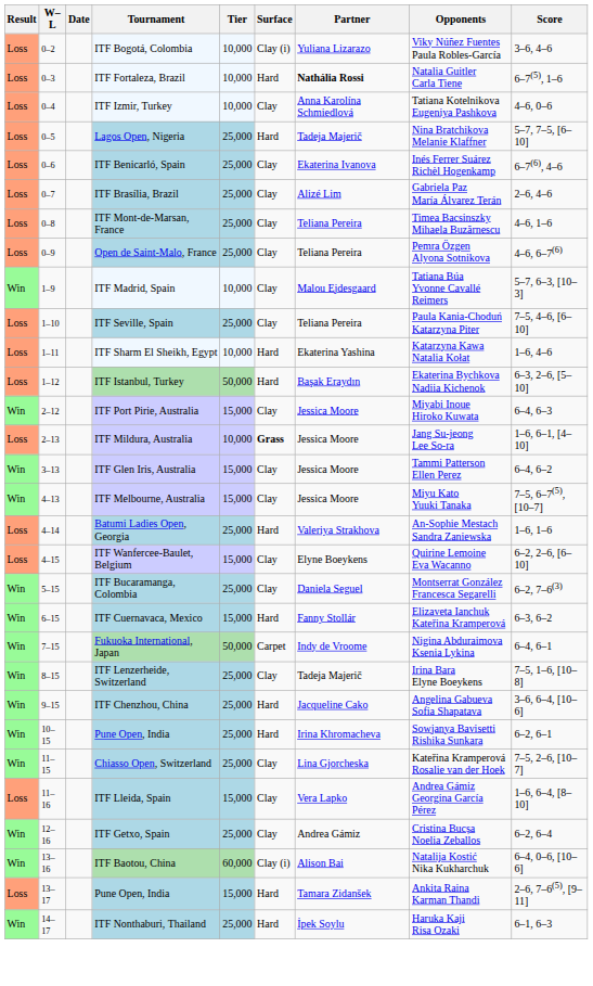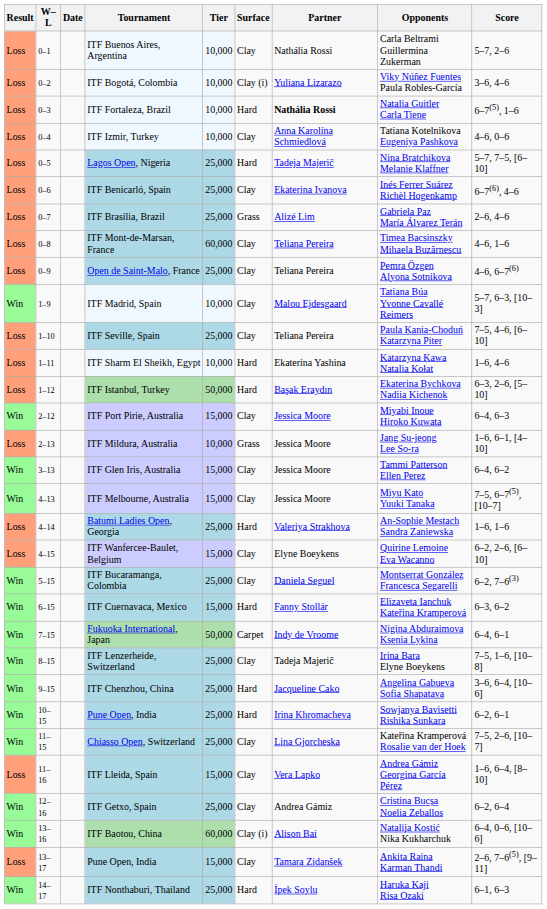 <table class="wikitable sortable">
 <tr>
 <th>Result</th>
 <th class="unsortable">W–L</th>
 <th>Date</th>
 <th>Tournament</th>
 <th>Tier</th>
 <th>Surface</th>
 <th>Partner</th>
 <th>Opponents</th>
 <th class="unsortable">Score</th>
+</tr>
+<tr>
+<td bgcolor="FFA07A">Loss</td>
+<td><small>0–1</small></td>
+<td></td>
+<td bgcolor="#f0f8ff">ITF Buenos Aires, Argentina</td>
+<td bgcolor="#f0f8ff">10,000</td>
+<td>Clay</td>
+<td> Nathália Rossi</td>
+<td> Carla Beltrami <br>  Guillermina Zukerman</td>
+<td>5–7, 2–6</td>
 </tr>
 <tr>
 <td bgcolor="FFA07A">Loss</td>
 <td><small>0–2</small></td>
 <td></td>
 <td bgcolor="#f0f8ff">ITF Bogotá, Colombia</td>
 <td bgcolor="#f0f8ff">10,000</td>
 <td>Clay (i)</td>
 <td> <a href='#'>Yuliana Lizarazo</a></td>
 <td> <a href='#'>Viky Núñez Fuentes</a> <br>  Paula Robles-García</td>
 <td>3–6, 4–6</td>
 </tr>
 <tr>
 <td bgcolor="FFA07A">Loss</td>
 <td><small>0–3</small></td>
 <td></td>
 <td bgcolor="#f0f8ff">ITF Fortaleza, Brazil</td>
 <td bgcolor="#f0f8ff">10,000</td>
 <td>Hard</td>
 <td><strong> Nathália Rossi</strong></td>
 <td> <a href='#'>Natalia Guitler</a> <br>  <a href='#'>Carla Tiene</a></td>
 <td>6–7<sup>(5)</sup>, 1–6</td>
 </tr>
 <tr>
 <td bgcolor="FFA07A">Loss</td>
 <td><small>0–4</small></td>
 <td></td>
 <td bgcolor="#f0f8ff">ITF Izmir, Turkey</td>
 <td bgcolor="#f0f8ff">10,000</td>
 <td>Clay</td>
 <td> <a href='#'>Anna Karolína Schmiedlová</a></td>
 <td> Tatiana Kotelnikova <br>  <a href='#'>Eugeniya Pashkova</a></td>
 <td>4–6, 0–6</td>
 </tr>
 <tr>
 <td bgcolor="FFA07A">Loss</td>
 <td><small>0–5</small></td>
 <td></td>
 <td bgcolor="lightblue"><a href='#'>Lagos Open</a>, Nigeria</td>
 <td bgcolor="lightblue">25,000</td>
 <td>Hard</td>
 <td> <a href='#'>Tadeja Majerič</a></td>
 <td> <a href='#'>Nina Bratchikova</a> <br>  <a href='#'>Melanie Klaffner</a></td>
 <td>5–7, 7–5, [6–10]</td>
 </tr>
 <tr>
 <td bgcolor="FFA07A">Loss</td>
 <td><small>0–6</small></td>
 <td></td>
 <td bgcolor="lightblue">ITF Benicarló, Spain</td>
 <td bgcolor="lightblue">25,000</td>
 <td>Clay</td>
 <td> <a href='#'>Ekaterina Ivanova</a></td>
 <td> <a href='#'>Inés Ferrer Suárez</a> <br>  <a href='#'>Richèl Hogenkamp</a></td>
 <td>6–7<sup>(6)</sup>, 4–6</td>
 </tr>
 <tr>
 <td bgcolor="FFA07A">Loss</td>
 <td><small>0–7</small></td>
 <td></td>
 <td bgcolor="lightblue">ITF Brasília, Brazil</td>
 <td bgcolor="lightblue">25,000</td>
-<td>Clay</td>
+<td>Grass</td>
 <td> <a href='#'>Alizé Lim</a></td>
 <td> <a href='#'>Gabriela Paz</a> <br>  <a href='#'>María Álvarez Terán</a></td>
 <td>2–6, 4–6</td>
 </tr>
 <tr>
 <td bgcolor="FFA07A">Loss</td>
 <td><small>0–8</small></td>
 <td></td>
 <td bgcolor="lightblue">ITF Mont-de-Marsan, France</td>
-<td bgcolor="lightblue">25,000</td>
+<td bgcolor="lightblue">60,000</td>
 <td>Clay</td>
 <td> <a href='#'>Teliana Pereira</a></td>
 <td> <a href='#'>Timea Bacsinszky</a> <br>  <a href='#'>Mihaela Buzărnescu</a></td>
 <td>4–6, 1–6</td>
 </tr>
 <tr>
 <td bgcolor="FFA07A">Loss</td>
 <td><small>0–9</small></td>
 <td></td>
 <td bgcolor="lightblue"><a href='#'>Open de Saint-Malo</a>, France</td>
 <td bgcolor="lightblue">25,000</td>
 <td>Clay</td>
 <td> Teliana Pereira</td>
 <td> <a href='#'>Pemra Özgen</a> <br>  <a href='#'>Alyona Sotnikova</a></td>
 <td>4–6, 6–7<sup>(6)</sup></td>
 </tr>
 <tr>
 <td bgcolor="98FB98">Win</td>
 <td><small>1–9</small></td>
 <td></td>
 <td bgcolor="#f0f8ff">ITF Madrid, Spain</td>
 <td bgcolor="#f0f8ff">10,000</td>
 <td>Clay</td>
 <td> <a href='#'>Malou Ejdesgaard</a></td>
 <td> <a href='#'>Tatiana Búa</a> <br>  <a href='#'>Yvonne Cavallé Reimers</a></td>
 <td>5–7, 6–3, [10–3]</td>
 </tr>
 <tr>
 <td bgcolor="FFA07A">Loss</td>
 <td><small>1–10</small></td>
 <td></td>
 <td bgcolor="lightblue">ITF Seville, Spain</td>
 <td bgcolor="lightblue">25,000</td>
 <td>Clay</td>
 <td> Teliana Pereira</td>
 <td> <a href='#'>Paula Kania-Choduń</a> <br>  <a href='#'>Katarzyna Piter</a></td>
 <td>7–5, 4–6, [6–10]</td>
 </tr>
 <tr>
 <td bgcolor="FFA07A">Loss</td>
 <td><small>1–11</small></td>
 <td></td>
 <td bgcolor="#f0f8ff">ITF Sharm El Sheikh, Egypt</td>
 <td bgcolor="#f0f8ff">10,000</td>
 <td>Hard</td>
 <td> Ekaterina Yashina</td>
 <td> <a href='#'>Katarzyna Kawa</a> <br>  <a href='#'>Natalia Kołat</a></td>
 <td>1–6, 4–6</td>
 </tr>
 <tr>
 <td bgcolor="FFA07A">Loss</td>
 <td><small>1–12</small></td>
 <td></td>
 <td bgcolor="#addfad">ITF Istanbul, Turkey</td>
 <td bgcolor="#addfad">50,000</td>
 <td>Hard</td>
 <td> <a href='#'>Başak Eraydın</a></td>
 <td> <a href='#'>Ekaterina Bychkova</a> <br>  <a href='#'>Nadiia Kichenok</a></td>
 <td>6–3, 2–6, [5–10]</td>
 </tr>
 <tr>
 <td bgcolor="98FB98">Win</td>
 <td><small>2–12</small></td>
 <td></td>
 <td bgcolor="#ccccff">ITF Port Pirie, Australia</td>
 <td bgcolor="#ccccff">15,000</td>
 <td>Clay</td>
 <td> <a href='#'>Jessica Moore</a></td>
 <td> <a href='#'>Miyabi Inoue</a> <br>  <a href='#'>Hiroko Kuwata</a></td>
 <td>6–4, 6–3</td>
 </tr>
 <tr>
 <td bgcolor="FFA07A">Loss</td>
 <td><small>2–13</small></td>
 <td></td>
 <td bgcolor="#ccccff">ITF Mildura, Australia</td>
 <td bgcolor="#ccccff">10,000</td>
-<td><strong>Grass</strong></td>
+<td>Grass</td>
 <td> Jessica Moore</td>
 <td> <a href='#'>Jang Su-jeong</a> <br>  <a href='#'>Lee So-ra</a></td>
 <td>1–6, 6–1, [4–10]</td>
 </tr>
 <tr>
 <td bgcolor="98FB98">Win</td>
 <td><small>3–13</small></td>
 <td></td>
 <td bgcolor="#ccccff">ITF Glen Iris, Australia</td>
 <td bgcolor="#ccccff">15,000</td>
 <td>Clay</td>
 <td> Jessica Moore</td>
 <td> <a href='#'>Tammi Patterson</a> <br>  <a href='#'>Ellen Perez</a></td>
 <td>6–4, 6–2</td>
 </tr>
 <tr>
 <td bgcolor="98FB98">Win</td>
 <td><small>4–13</small></td>
 <td></td>
 <td bgcolor="#ccccff">ITF Melbourne, Australia</td>
 <td bgcolor="#ccccff">15,000</td>
 <td>Clay</td>
 <td> Jessica Moore</td>
 <td> <a href='#'>Miyu Kato</a> <br>  <a href='#'>Yuuki Tanaka</a></td>
 <td>7–5, 6–7<sup>(5)</sup>, [10–7]</td>
 </tr>
 <tr>
 <td bgcolor="FFA07A">Loss</td>
 <td><small>4–14</small></td>
 <td></td>
 <td bgcolor="lightblue"><a href='#'>Batumi Ladies Open</a>, Georgia</td>
 <td bgcolor="lightblue">25,000</td>
 <td>Hard</td>
 <td> <a href='#'>Valeriya Strakhova</a></td>
 <td> <a href='#'>An-Sophie Mestach</a> <br>  <a href='#'>Sandra Zaniewska</a></td>
 <td>1–6, 1–6</td>
 </tr>
 <tr>
 <td bgcolor="FFA07A">Loss</td>
 <td><small>4–15</small></td>
 <td></td>
 <td bgcolor="#ccccff">ITF Wanfercee-Baulet, Belgium</td>
 <td bgcolor="#ccccff">15,000</td>
 <td>Clay</td>
 <td> Elyne Boeykens</td>
 <td> <a href='#'>Quirine Lemoine</a> <br>  <a href='#'>Eva Wacanno</a></td>
 <td>6–2, 2–6, [6–10]</td>
 </tr>
 <tr>
 <td bgcolor="98FB98">Win</td>
 <td><small>5–15</small></td>
 <td></td>
 <td bgcolor="lightblue">ITF Bucaramanga, Colombia</td>
 <td bgcolor="lightblue">25,000</td>
 <td>Clay</td>
 <td> <a href='#'>Daniela Seguel</a></td>
 <td> <a href='#'>Montserrat González</a> <br>  <a href='#'>Francesca Segarelli</a></td>
 <td>6–2, 7–6<sup>(3)</sup></td>
 </tr>
 <tr>
 <td bgcolor="98FB98">Win</td>
 <td><small>6–15</small></td>
 <td></td>
 <td bgcolor="lightblue">ITF Cuernavaca, Mexico</td>
 <td bgcolor="lightblue">15,000</td>
 <td>Hard</td>
 <td> <a href='#'>Fanny Stollár</a></td>
 <td> <a href='#'>Elizaveta Ianchuk</a> <br>  <a href='#'>Kateřina Kramperová</a></td>
 <td>6–3, 6–2</td>
 </tr>
 <tr>
 <td bgcolor="98FB98">Win</td>
 <td><small>7–15</small></td>
 <td></td>
 <td bgcolor="#addfad"><a href='#'>Fukuoka International</a>, Japan</td>
 <td bgcolor="#addfad">50,000</td>
 <td>Carpet</td>
 <td> <a href='#'>Indy de Vroome</a></td>
 <td> <a href='#'>Nigina Abduraimova</a> <br>  <a href='#'>Ksenia Lykina</a></td>
 <td>6–4, 6–1</td>
 </tr>
 <tr>
 <td bgcolor="98FB98">Win</td>
 <td><small>8–15</small></td>
 <td></td>
 <td bgcolor="lightblue">ITF Lenzerheide, Switzerland</td>
 <td bgcolor="lightblue">25,000</td>
 <td>Clay</td>
 <td> Tadeja Majerič</td>
 <td> <a href='#'>Irina Bara</a> <br>  Elyne Boeykens</td>
 <td>7–5, 1–6, [10–8]</td>
 </tr>
 <tr>
 <td bgcolor="98FB98">Win</td>
 <td><small>9–15</small></td>
 <td></td>
 <td bgcolor="lightblue">ITF Chenzhou, China</td>
 <td bgcolor="lightblue">25,000</td>
 <td>Hard</td>
 <td> <a href='#'>Jacqueline Cako</a></td>
 <td> <a href='#'>Angelina Gabueva</a> <br>  <a href='#'>Sofia Shapatava</a></td>
 <td>3–6, 6–4, [10–6]</td>
 </tr>
 <tr>
 <td bgcolor="98FB98">Win</td>
 <td><small>10–15</small></td>
 <td></td>
 <td bgcolor="lightblue"><a href='#'>Pune Open</a>, India</td>
 <td bgcolor="lightblue">25,000</td>
 <td>Hard</td>
 <td> <a href='#'>Irina Khromacheva</a></td>
 <td> <a href='#'>Sowjanya Bavisetti</a> <br>  <a href='#'>Rishika Sunkara</a></td>
 <td>6–2, 6–1</td>
 </tr>
 <tr>
 <td bgcolor="98FB98">Win</td>
 <td><small>11–15</small></td>
 <td></td>
 <td bgcolor="lightblue"><a href='#'>Chiasso Open</a>, Switzerland</td>
 <td bgcolor="lightblue">25,000</td>
 <td>Clay</td>
 <td> <a href='#'>Lina Gjorcheska</a></td>
 <td> Kateřina Kramperová <br>  <a href='#'>Rosalie van der Hoek</a></td>
 <td>7–5, 2–6, [10–7]</td>
 </tr>
 <tr>
 <td bgcolor="FFA07A">Loss</td>
 <td><small>11–16</small></td>
 <td></td>
 <td bgcolor="lightblue">ITF Lleida, Spain</td>
 <td bgcolor="lightblue">15,000</td>
 <td>Clay</td>
 <td> <a href='#'>Vera Lapko</a></td>
 <td> <a href='#'>Andrea Gámiz</a> <br>  <a href='#'>Georgina García Pérez</a></td>
 <td>1–6, 6–4, [8–10]</td>
 </tr>
 <tr>
 <td bgcolor="98FB98">Win</td>
 <td><small>12–16</small></td>
 <td></td>
 <td bgcolor="lightblue">ITF Getxo, Spain</td>
 <td bgcolor="lightblue">25,000</td>
 <td>Clay</td>
 <td> Andrea Gámiz</td>
 <td> <a href='#'>Cristina Bucșa</a> <br>  <a href='#'>Noelia Zeballos</a></td>
 <td>6–2, 6–4</td>
 </tr>
 <tr>
 <td bgcolor="98FB98">Win</td>
 <td><small>13–16</small></td>
 <td></td>
 <td bgcolor="#addfad">ITF Baotou, China</td>
 <td bgcolor="#addfad">60,000</td>
 <td>Clay (i)</td>
 <td> <a href='#'>Alison Bai</a></td>
 <td> <a href='#'>Natalija Kostić</a> <br>  Nika Kukharchuk</td>
 <td>6–4, 0–6, [10–6]</td>
 </tr>
 <tr>
 <td bgcolor="FFA07A">Loss</td>
 <td><small>13–17</small></td>
 <td></td>
 <td bgcolor="lightblue">Pune Open, India</td>
 <td bgcolor="lightblue">15,000</td>
-<td>Hard</td>
+<td>Clay</td>
 <td> <a href='#'>Tamara Zidanšek</a></td>
 <td> <a href='#'>Ankita Raina</a> <br>  <a href='#'>Karman Thandi</a></td>
 <td>2–6, 7–6<sup>(5)</sup>, [9–11]</td>
 </tr>
 <tr>
 <td bgcolor="98FB98">Win</td>
 <td><small>14–17</small></td>
 <td></td>
 <td bgcolor="lightblue">ITF Nonthaburi, Thailand</td>
 <td bgcolor="lightblue">25,000</td>
 <td>Hard</td>
 <td> <a href='#'>İpek Soylu</a></td>
 <td> <a href='#'>Haruka Kaji</a> <br>  <a href='#'>Risa Ozaki</a></td>
 <td>6–1, 6–3</td>
 </tr>
 </table>
